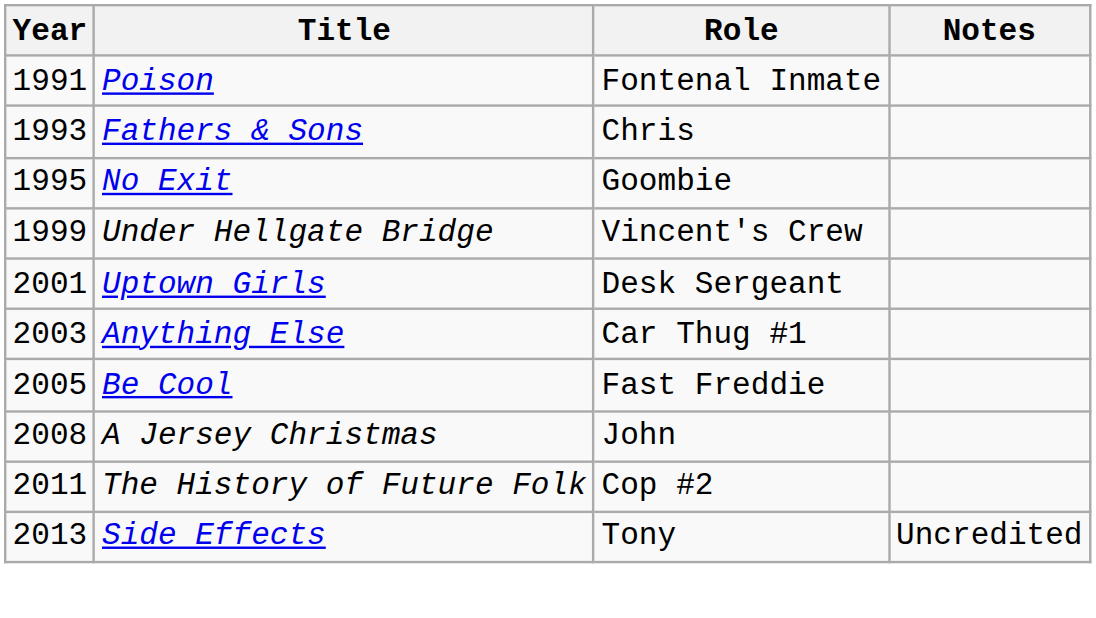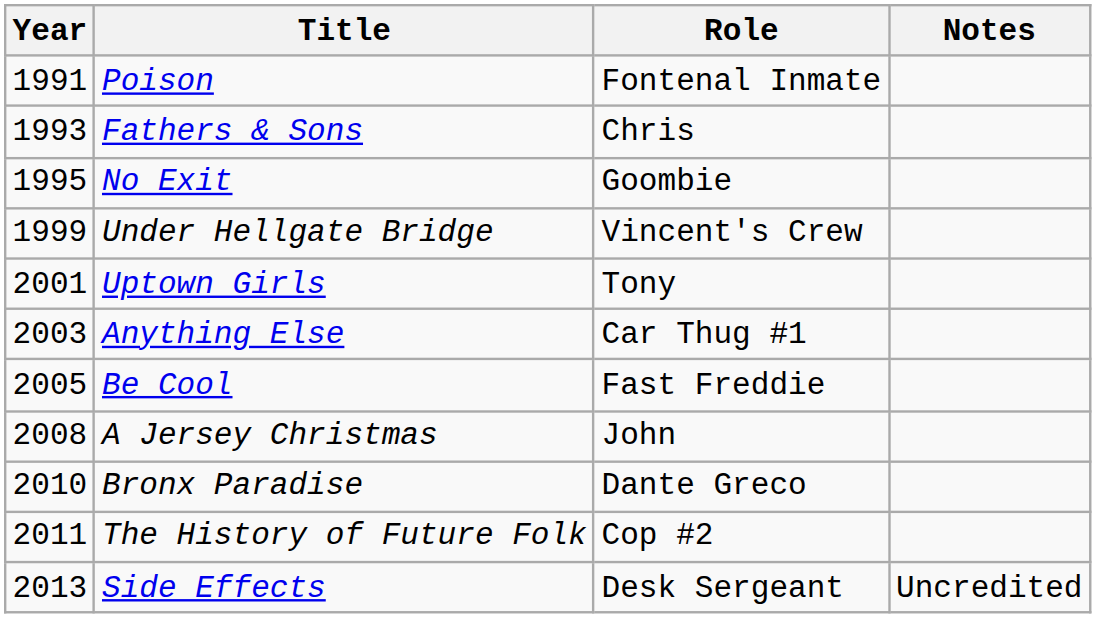 <table class="wikitable sortable">
 <tr>
 <th>Year</th>
 <th>Title</th>
 <th>Role</th>
 <th>Notes</th>
 </tr>
 <tr>
 <td>1991</td>
 <td><a href='#'><em>Poison</em></a></td>
 <td>Fontenal Inmate</td>
 <td></td>
 </tr>
 <tr>
 <td>1993</td>
 <td><a href='#'><em>Fathers & Sons</em></a></td>
 <td>Chris</td>
 <td></td>
 </tr>
 <tr>
 <td>1995</td>
 <td><a href='#'><em>No Exit</em></a></td>
 <td>Goombie</td>
 <td></td>
 </tr>
 <tr>
 <td>1999</td>
 <td><em>Under Hellgate Bridge</em></td>
 <td>Vincent's Crew</td>
 <td></td>
 </tr>
 <tr>
 <td>2001</td>
 <td><em><a href='#'>Uptown Girls</a></em></td>
-<td>Desk Sergeant</td>
+<td>Tony</td>
 <td></td>
 </tr>
 <tr>
 <td>2003</td>
 <td><em><a href='#'>Anything Else</a></em></td>
 <td>Car Thug #1</td>
 <td></td>
 </tr>
 <tr>
 <td>2005</td>
 <td><em><a href='#'>Be Cool</a></em></td>
 <td>Fast Freddie</td>
 <td></td>
 </tr>
 <tr>
 <td>2008</td>
 <td><em>A Jersey Christmas</em></td>
 <td>John</td>
 <td></td>
 </tr>
 <tr>
+<td>2010</td>
+<td><em>Bronx Paradise</em></td>
+<td>Dante Greco</td>
+<td></td>
+</tr>
+<tr>
 <td>2011</td>
 <td><em>The History of Future Folk</em></td>
 <td>Cop #2</td>
 <td></td>
 </tr>
 <tr>
 <td>2013</td>
 <td><a href='#'><em>Side Effects</em></a></td>
-<td>Tony</td>
+<td>Desk Sergeant</td>
 <td>Uncredited</td>
 </tr>
 </table>
